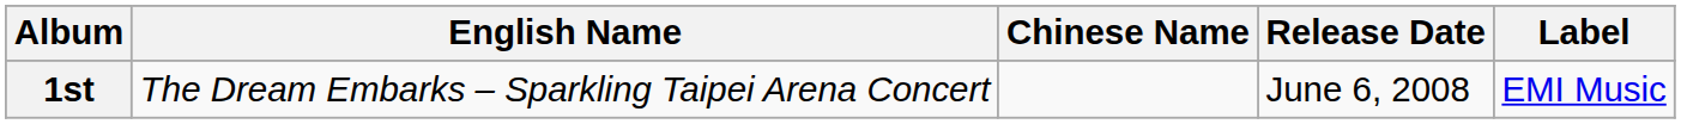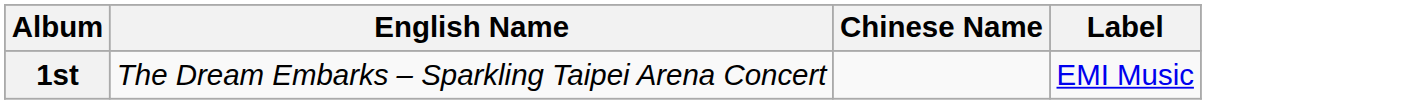 <table class="wikitable">
 <tr>
 <th>Album</th>
 <th>English Name</th>
 <th>Chinese Name</th>
-<th>Release Date</th>
 <th>Label</th>
 </tr>
 <tr>
 <th>1st</th>
 <td><em>The Dream Embarks – Sparkling Taipei Arena Concert</em></td>
 <td></td>
-<td>June 6, 2008</td>
 <td><a href='#'>EMI Music</a></td>
 </tr>
 </table>
